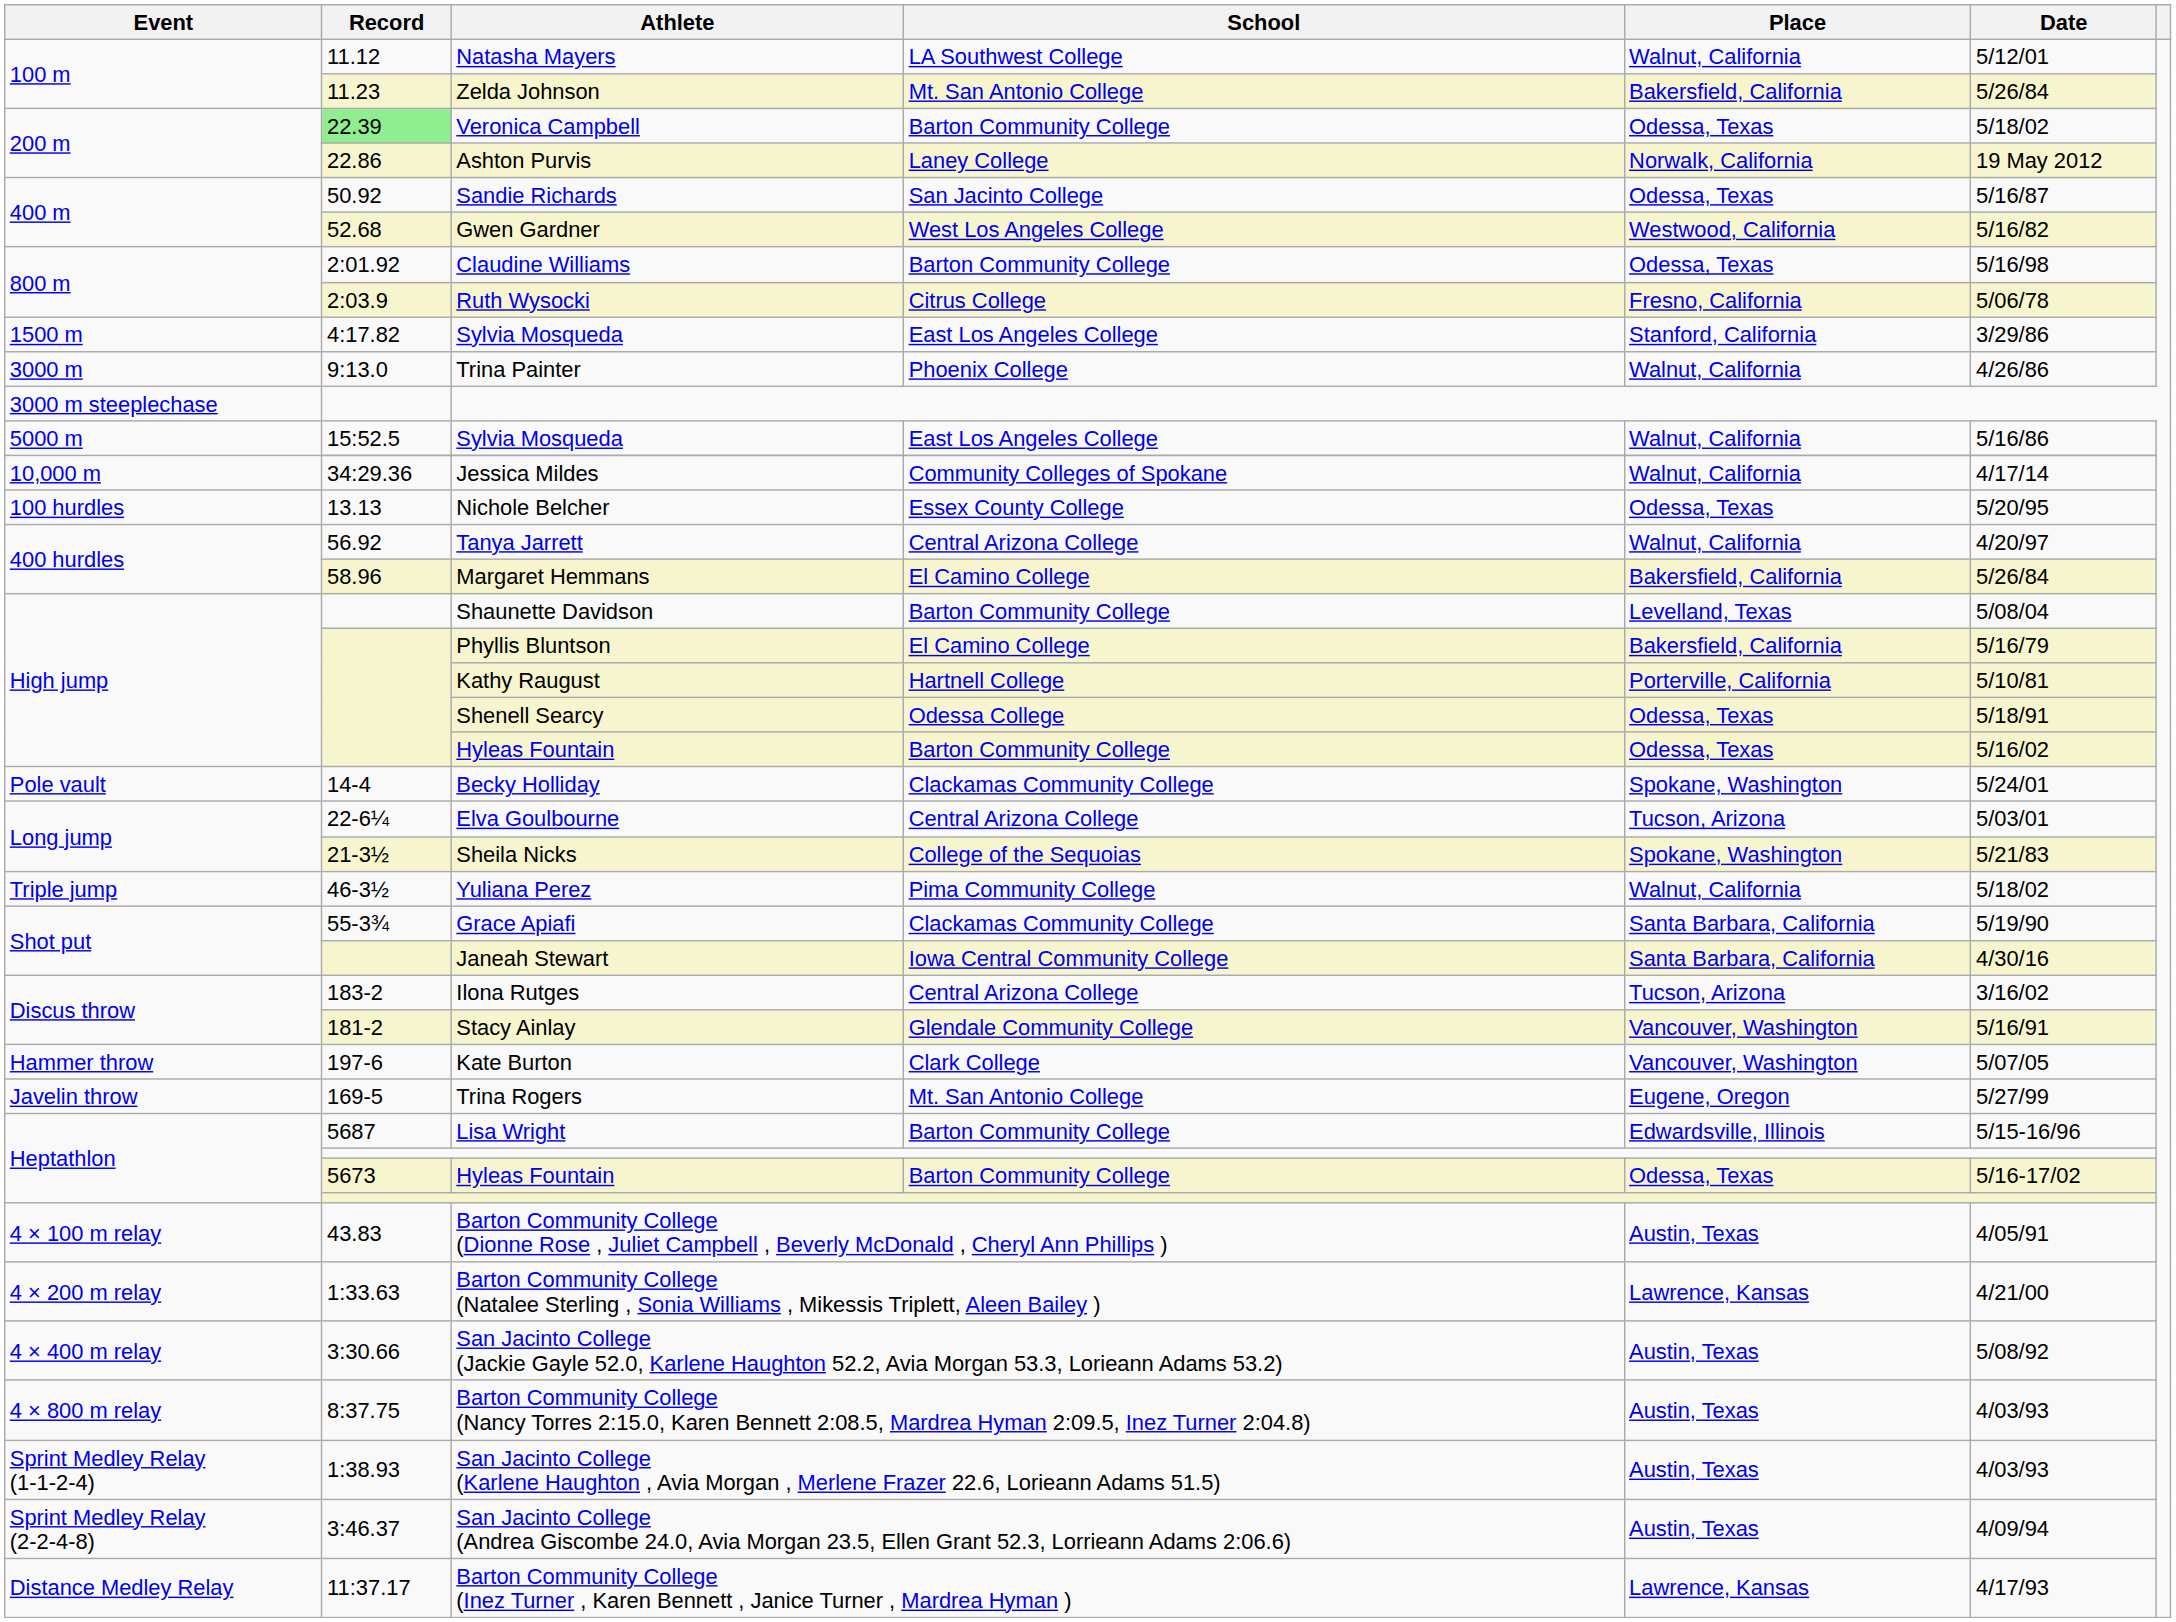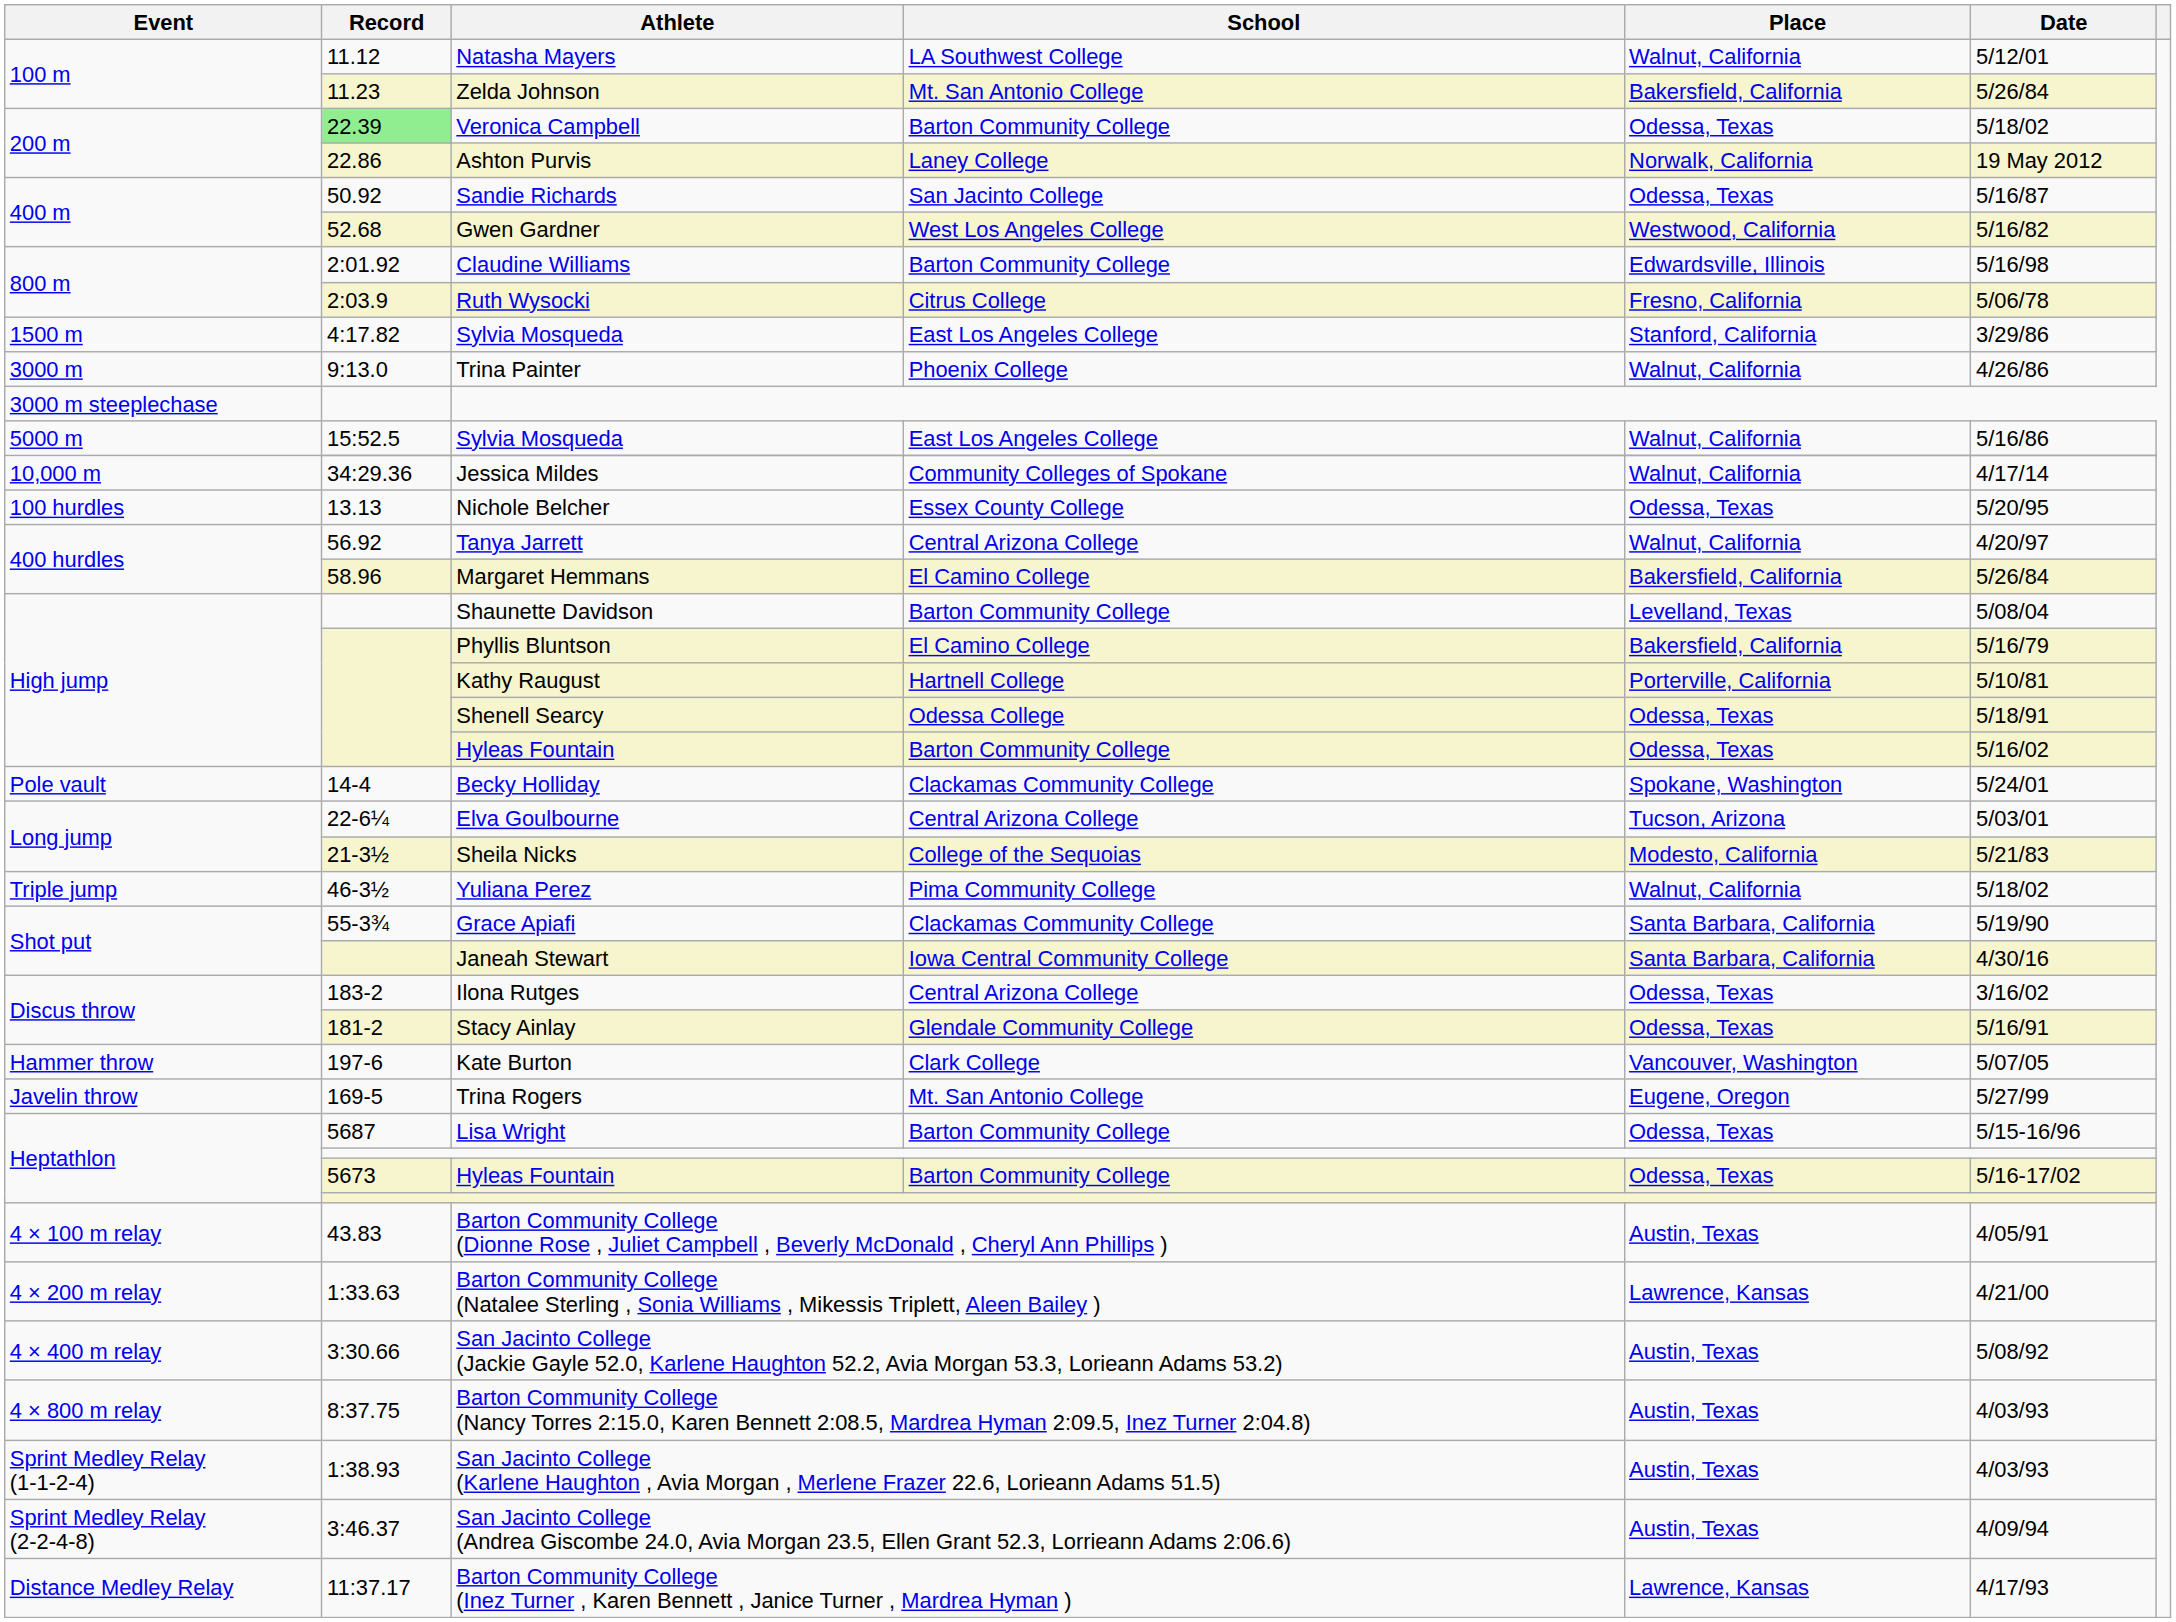 <table class="wikitable" style="font-size: 95%; width: 95%;">
 <tr>
 <th>Event</th>
 <th>Record</th>
 <th>Athlete</th>
 <th>School</th>
 <th>Place</th>
 <th>Date</th>
 <th></th>
 </tr>
 <tr>
 <td rowspan=2><a href='#'>100 m</a></td>
 <td>11.12</td>
 <td><a href='#'>Natasha Mayers</a> </td>
 <td><a href='#'>LA Southwest College</a></td>
 <td><a href='#'>Walnut, California</a></td>
 <td>5/12/01</td>
 </tr>
 <tr bgcolor=#f6F5CE>
 <td>11.23</td>
 <td>Zelda Johnson</td>
 <td><a href='#'>Mt. San Antonio College</a></td>
 <td><a href='#'>Bakersfield, California</a></td>
 <td>5/26/84</td>
 </tr>
 <tr>
 <td rowspan=2><a href='#'>200 m</a></td>
 <td style="background: lightgreen;">22.39</td>
 <td><a href='#'>Veronica Campbell</a> </td>
 <td><a href='#'>Barton Community College</a></td>
 <td><a href='#'>Odessa, Texas</a></td>
 <td>5/18/02</td>
 </tr>
 <tr bgcolor=#f6F5CE>
 <td>22.86</td>
 <td>Ashton Purvis</td>
 <td><a href='#'>Laney College</a></td>
 <td><a href='#'>Norwalk, California</a></td>
 <td>19 May 2012</td>
 </tr>
 <tr>
 <td rowspan=2><a href='#'>400 m</a></td>
 <td>50.92</td>
 <td><a href='#'>Sandie Richards</a> </td>
 <td><a href='#'>San Jacinto College</a></td>
 <td><a href='#'>Odessa, Texas</a></td>
 <td>5/16/87</td>
 </tr>
 <tr bgcolor=#f6F5CE>
 <td>52.68</td>
 <td>Gwen Gardner</td>
 <td><a href='#'>West Los Angeles College</a></td>
 <td><a href='#'>Westwood, California</a></td>
 <td>5/16/82</td>
 </tr>
 <tr>
 <td rowspan=2><a href='#'>800 m</a></td>
 <td>2:01.92</td>
 <td><a href='#'>Claudine Williams</a> </td>
 <td><a href='#'>Barton Community College</a></td>
-<td><a href='#'>Odessa, Texas</a></td>
+<td><a href='#'>Edwardsville, Illinois</a></td>
 <td>5/16/98</td>
 </tr>
 <tr bgcolor=#f6F5CE>
 <td>2:03.9</td>
 <td><a href='#'>Ruth Wysocki</a></td>
 <td><a href='#'>Citrus College</a></td>
 <td><a href='#'>Fresno, California</a></td>
 <td>5/06/78</td>
 </tr>
 <tr>
 <td><a href='#'>1500 m</a></td>
 <td>4:17.82</td>
 <td><a href='#'>Sylvia Mosqueda</a></td>
 <td><a href='#'>East Los Angeles College</a></td>
 <td><a href='#'>Stanford, California</a></td>
 <td>3/29/86</td>
 </tr>
 <tr>
 <td><a href='#'>3000 m</a></td>
 <td>9:13.0</td>
 <td>Trina Painter</td>
 <td><a href='#'>Phoenix College</a></td>
 <td><a href='#'>Walnut, California</a></td>
 <td>4/26/86</td>
 </tr>
 <tr>
 <td><a href='#'>3000 m steeplechase</a></td>
 <td></td>
 </tr>
 <tr>
 <td><a href='#'>5000 m</a></td>
 <td>15:52.5</td>
 <td><a href='#'>Sylvia Mosqueda</a></td>
 <td><a href='#'>East Los Angeles College</a></td>
 <td><a href='#'>Walnut, California</a></td>
 <td>5/16/86</td>
 </tr>
 <tr>
 <td rowspan=2><a href='#'>10,000 m</a></td>
 </tr>
 <tr>
 <td>34:29.36</td>
 <td>Jessica Mildes</td>
 <td><a href='#'>Community Colleges of Spokane</a></td>
 <td><a href='#'>Walnut, California</a></td>
 <td>4/17/14</td>
 </tr>
 <tr>
 <td><a href='#'>100 hurdles</a></td>
 <td>13.13</td>
 <td>Nichole Belcher</td>
 <td><a href='#'>Essex County College</a></td>
 <td><a href='#'>Odessa, Texas</a></td>
 <td>5/20/95</td>
 </tr>
 <tr>
 <td rowspan=2><a href='#'>400 hurdles</a></td>
 <td>56.92</td>
 <td><a href='#'>Tanya Jarrett</a> </td>
 <td><a href='#'>Central Arizona College</a></td>
 <td><a href='#'>Walnut, California</a></td>
 <td>4/20/97</td>
 </tr>
 <tr bgcolor=#f6F5CE>
 <td>58.96</td>
 <td>Margaret Hemmans</td>
 <td><a href='#'>El Camino College</a></td>
 <td><a href='#'>Bakersfield, California</a></td>
 <td>5/26/84</td>
 </tr>
 <tr>
 <td rowspan=5><a href='#'>High jump</a></td>
 <td></td>
 <td>Shaunette Davidson </td>
 <td><a href='#'>Barton Community College</a></td>
 <td><a href='#'>Levelland, Texas</a></td>
 <td>5/08/04</td>
 </tr>
 <tr bgcolor=#f6F5CE>
 <td rowspan=4></td>
 <td>Phyllis Bluntson</td>
 <td><a href='#'>El Camino College</a></td>
 <td><a href='#'>Bakersfield, California</a></td>
 <td>5/16/79</td>
 </tr>
 <tr bgcolor=#f6F5CE>
 <td>Kathy Raugust</td>
 <td><a href='#'>Hartnell College</a></td>
 <td><a href='#'>Porterville, California</a></td>
 <td>5/10/81</td>
 </tr>
 <tr bgcolor=#f6F5CE>
 <td>Shenell Searcy</td>
 <td><a href='#'>Odessa College</a></td>
 <td><a href='#'>Odessa, Texas</a></td>
 <td>5/18/91</td>
 </tr>
 <tr bgcolor=#f6F5CE>
 <td><a href='#'>Hyleas Fountain</a></td>
 <td><a href='#'>Barton Community College</a></td>
 <td><a href='#'>Odessa, Texas</a></td>
 <td>5/16/02</td>
 </tr>
 <tr>
 <td><a href='#'>Pole vault</a></td>
 <td>14-4</td>
 <td><a href='#'>Becky Holliday</a></td>
 <td><a href='#'>Clackamas Community College</a></td>
 <td><a href='#'>Spokane, Washington</a></td>
 <td>5/24/01</td>
 </tr>
 <tr>
 <td rowspan=2><a href='#'>Long jump</a></td>
 <td 6.86>22-6¼</td>
 <td><a href='#'>Elva Goulbourne</a> </td>
 <td><a href='#'>Central Arizona College</a></td>
 <td><a href='#'>Tucson, Arizona</a></td>
 <td>5/03/01</td>
 </tr>
 <tr bgcolor=#f6F5CE>
 <td 6.49>21-3½</td>
 <td>Sheila Nicks</td>
 <td><a href='#'>College of the Sequoias</a></td>
-<td><a href='#'>Spokane, Washington</a></td>
+<td><a href='#'>Modesto, California</a></td>
 <td>5/21/83</td>
 </tr>
 <tr>
 <td><a href='#'>Triple jump</a></td>
 <td 14.10>46-3½</td>
 <td><a href='#'>Yuliana Perez</a></td>
 <td><a href='#'>Pima Community College</a></td>
 <td><a href='#'>Walnut, California</a></td>
 <td>5/18/02</td>
 </tr>
 <tr>
 <td rowspan=2><a href='#'>Shot put</a></td>
 <td 16.86>55-3¾</td>
 <td><a href='#'>Grace Apiafi</a> </td>
 <td><a href='#'>Clackamas Community College</a></td>
 <td><a href='#'>Santa Barbara, California</a></td>
 <td>5/19/90</td>
 </tr>
 <tr bgcolor=#f6F5CE>
 <td></td>
 <td>Janeah Stewart</td>
 <td><a href='#'>Iowa Central Community College</a></td>
 <td><a href='#'>Santa Barbara, California</a></td>
 <td>4/30/16</td>
 </tr>
 <tr>
 <td rowspan=2><a href='#'>Discus throw</a></td>
 <td 55.84>183-2</td>
 <td>Ilona Rutges</td>
 <td><a href='#'>Central Arizona College</a></td>
-<td><a href='#'>Tucson, Arizona</a></td>
+<td><a href='#'>Odessa, Texas</a></td>
 <td>3/16/02</td>
 </tr>
 <tr bgcolor=#f6F5CE>
 <td 55.22>181-2</td>
 <td>Stacy Ainlay</td>
 <td><a href='#'>Glendale Community College</a></td>
-<td><a href='#'>Vancouver, Washington</a></td>
+<td><a href='#'>Odessa, Texas</a></td>
 <td>5/16/91</td>
 </tr>
 <tr>
 <td><a href='#'>Hammer throw</a></td>
 <td 60.20>197-6</td>
 <td>Kate Burton</td>
 <td><a href='#'>Clark College</a></td>
 <td><a href='#'>Vancouver, Washington</a></td>
 <td>5/07/05</td>
 </tr>
 <tr>
 <td><a href='#'>Javelin throw</a></td>
 <td 51.64>169-5</td>
 <td>Trina Rogers</td>
 <td><a href='#'>Mt. San Antonio College</a></td>
 <td><a href='#'>Eugene, Oregon</a></td>
 <td>5/27/99</td>
 </tr>
 <tr>
 <td rowspan=4><a href='#'>Heptathlon</a></td>
 <td>5687</td>
 <td><a href='#'>Lisa Wright</a> </td>
 <td><a href='#'>Barton Community College</a></td>
-<td><a href='#'>Edwardsville, Illinois</a></td>
+<td><a href='#'>Odessa, Texas</a></td>
 <td>5/15-16/96</td>
 </tr>
 <tr>
 <td colspan=5></td>
 </tr>
 <tr bgcolor=#f6F5CE>
 <td>5673</td>
 <td><a href='#'>Hyleas Fountain</a></td>
 <td><a href='#'>Barton Community College</a></td>
 <td><a href='#'>Odessa, Texas</a></td>
 <td>5/16-17/02</td>
 </tr>
 <tr bgcolor=#f6F5CE>
 <td colspan=5></td>
 </tr>
 <tr>
 <td><a href='#'>4 × 100 m relay</a></td>
 <td>43.83</td>
 <td colspan=2><a href='#'>Barton Community College</a><br> (<a href='#'>Dionne Rose</a> , <a href='#'>Juliet Campbell</a> , <a href='#'>Beverly McDonald</a> , <a href='#'>Cheryl Ann Phillips</a> )</td>
 <td><a href='#'>Austin, Texas</a></td>
 <td>4/05/91</td>
 </tr>
 <tr>
 <td><a href='#'>4 × 200 m relay</a></td>
 <td>1:33.63</td>
 <td colspan=2><a href='#'>Barton Community College</a><br>(Natalee Sterling , <a href='#'>Sonia Williams</a> , Mikessis Triplett, <a href='#'>Aleen Bailey</a> )</td>
 <td><a href='#'>Lawrence, Kansas</a></td>
 <td>4/21/00</td>
 </tr>
 <tr>
 <td><a href='#'>4 × 400 m relay</a></td>
 <td>3:30.66</td>
 <td colspan=2><a href='#'>San Jacinto College</a><br>(Jackie Gayle  52.0, <a href='#'>Karlene Haughton</a>  52.2, Avia Morgan  53.3, Lorieann Adams  53.2)</td>
 <td><a href='#'>Austin, Texas</a></td>
 <td>5/08/92</td>
 </tr>
 <tr>
 <td><a href='#'>4 × 800 m relay</a></td>
 <td>8:37.75</td>
 <td colspan=2><a href='#'>Barton Community College</a><br>(Nancy Torres 2:15.0, Karen Bennett  2:08.5, <a href='#'>Mardrea Hyman</a>  2:09.5, <a href='#'>Inez Turner</a>  2:04.8)</td>
 <td><a href='#'>Austin, Texas</a></td>
 <td>4/03/93</td>
 </tr>
 <tr>
 <td><a href='#'>Sprint Medley Relay</a><br>(1-1-2-4)</td>
 <td>1:38.93</td>
 <td colspan=2><a href='#'>San Jacinto College</a><br>(<a href='#'>Karlene Haughton</a> , Avia Morgan , <a href='#'>Merlene Frazer</a>  22.6, Lorieann Adams  51.5)</td>
 <td><a href='#'>Austin, Texas</a></td>
 <td>4/03/93</td>
 </tr>
 <tr>
 <td><a href='#'>Sprint Medley Relay</a><br>(2-2-4-8)</td>
 <td>3:46.37</td>
 <td colspan=2><a href='#'>San Jacinto College</a><br>(Andrea Giscombe  24.0, Avia Morgan  23.5, Ellen Grant  52.3, Lorrieann Adams  2:06.6)</td>
 <td><a href='#'>Austin, Texas</a></td>
 <td>4/09/94</td>
 </tr>
 <tr>
 <td><a href='#'>Distance Medley Relay</a></td>
 <td>11:37.17</td>
 <td colspan=2><a href='#'>Barton Community College</a><br>(<a href='#'>Inez Turner</a> , Karen Bennett , Janice Turner , <a href='#'>Mardrea Hyman</a> )</td>
 <td><a href='#'>Lawrence, Kansas</a></td>
 <td>4/17/93</td>
 </tr>
 </table>
